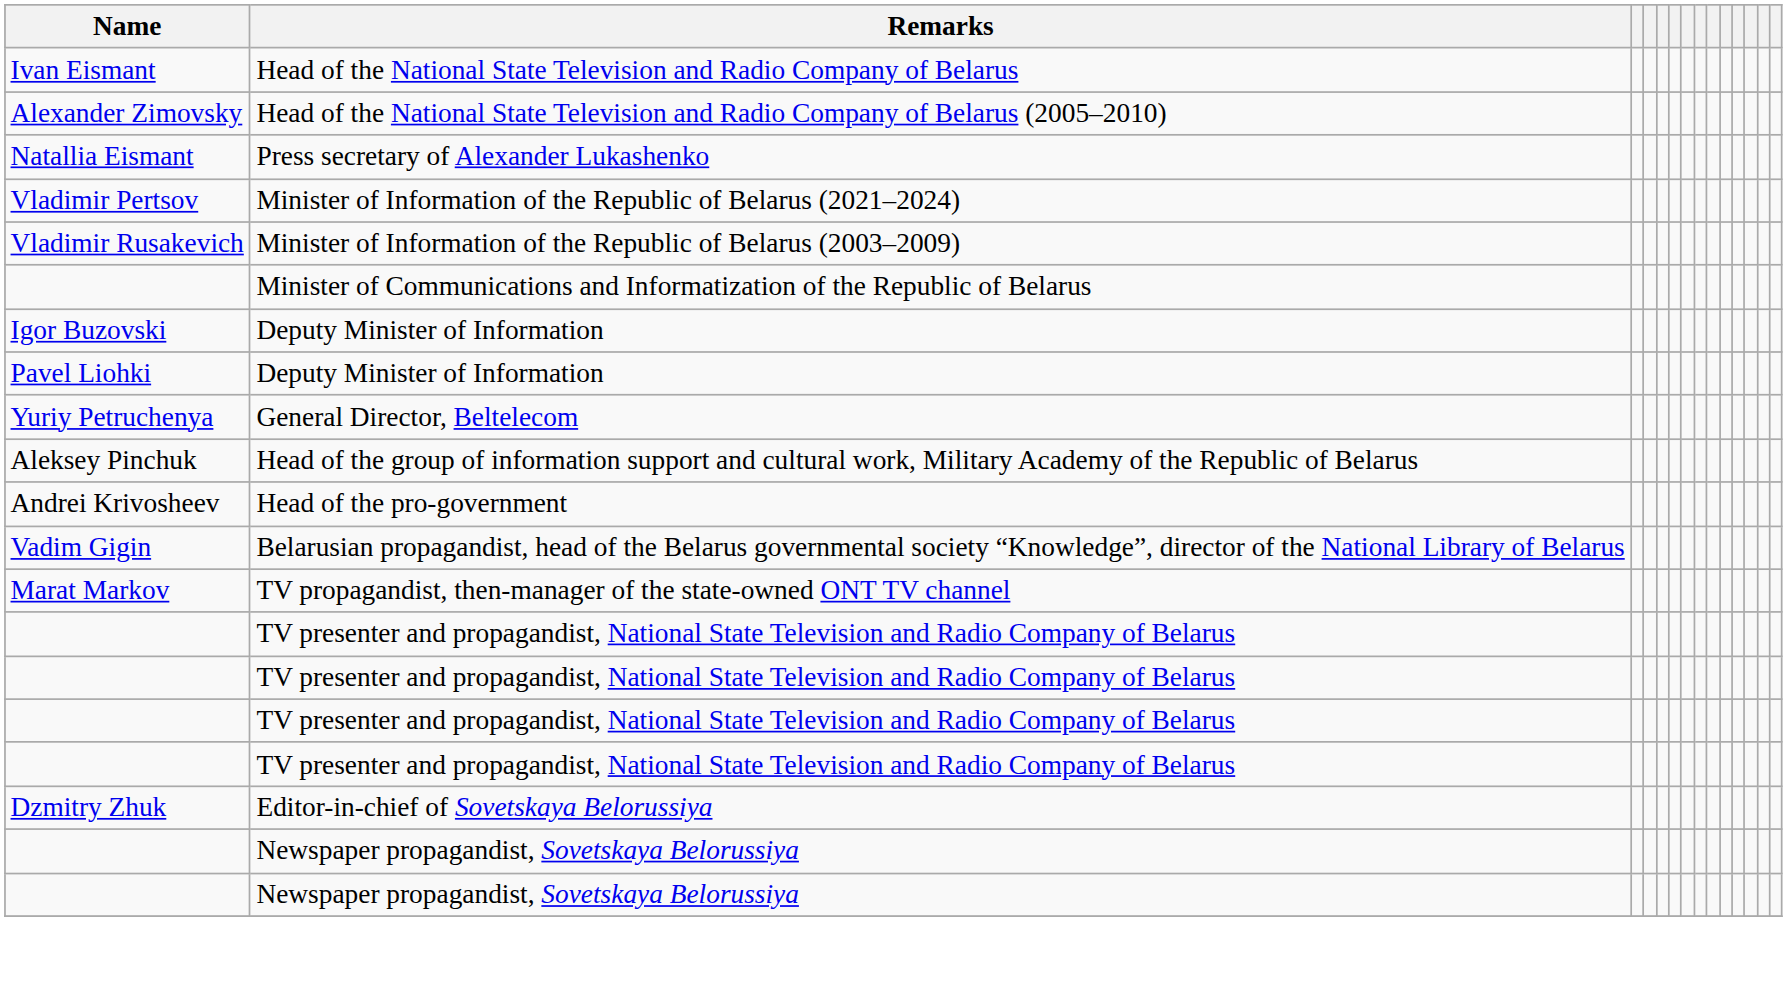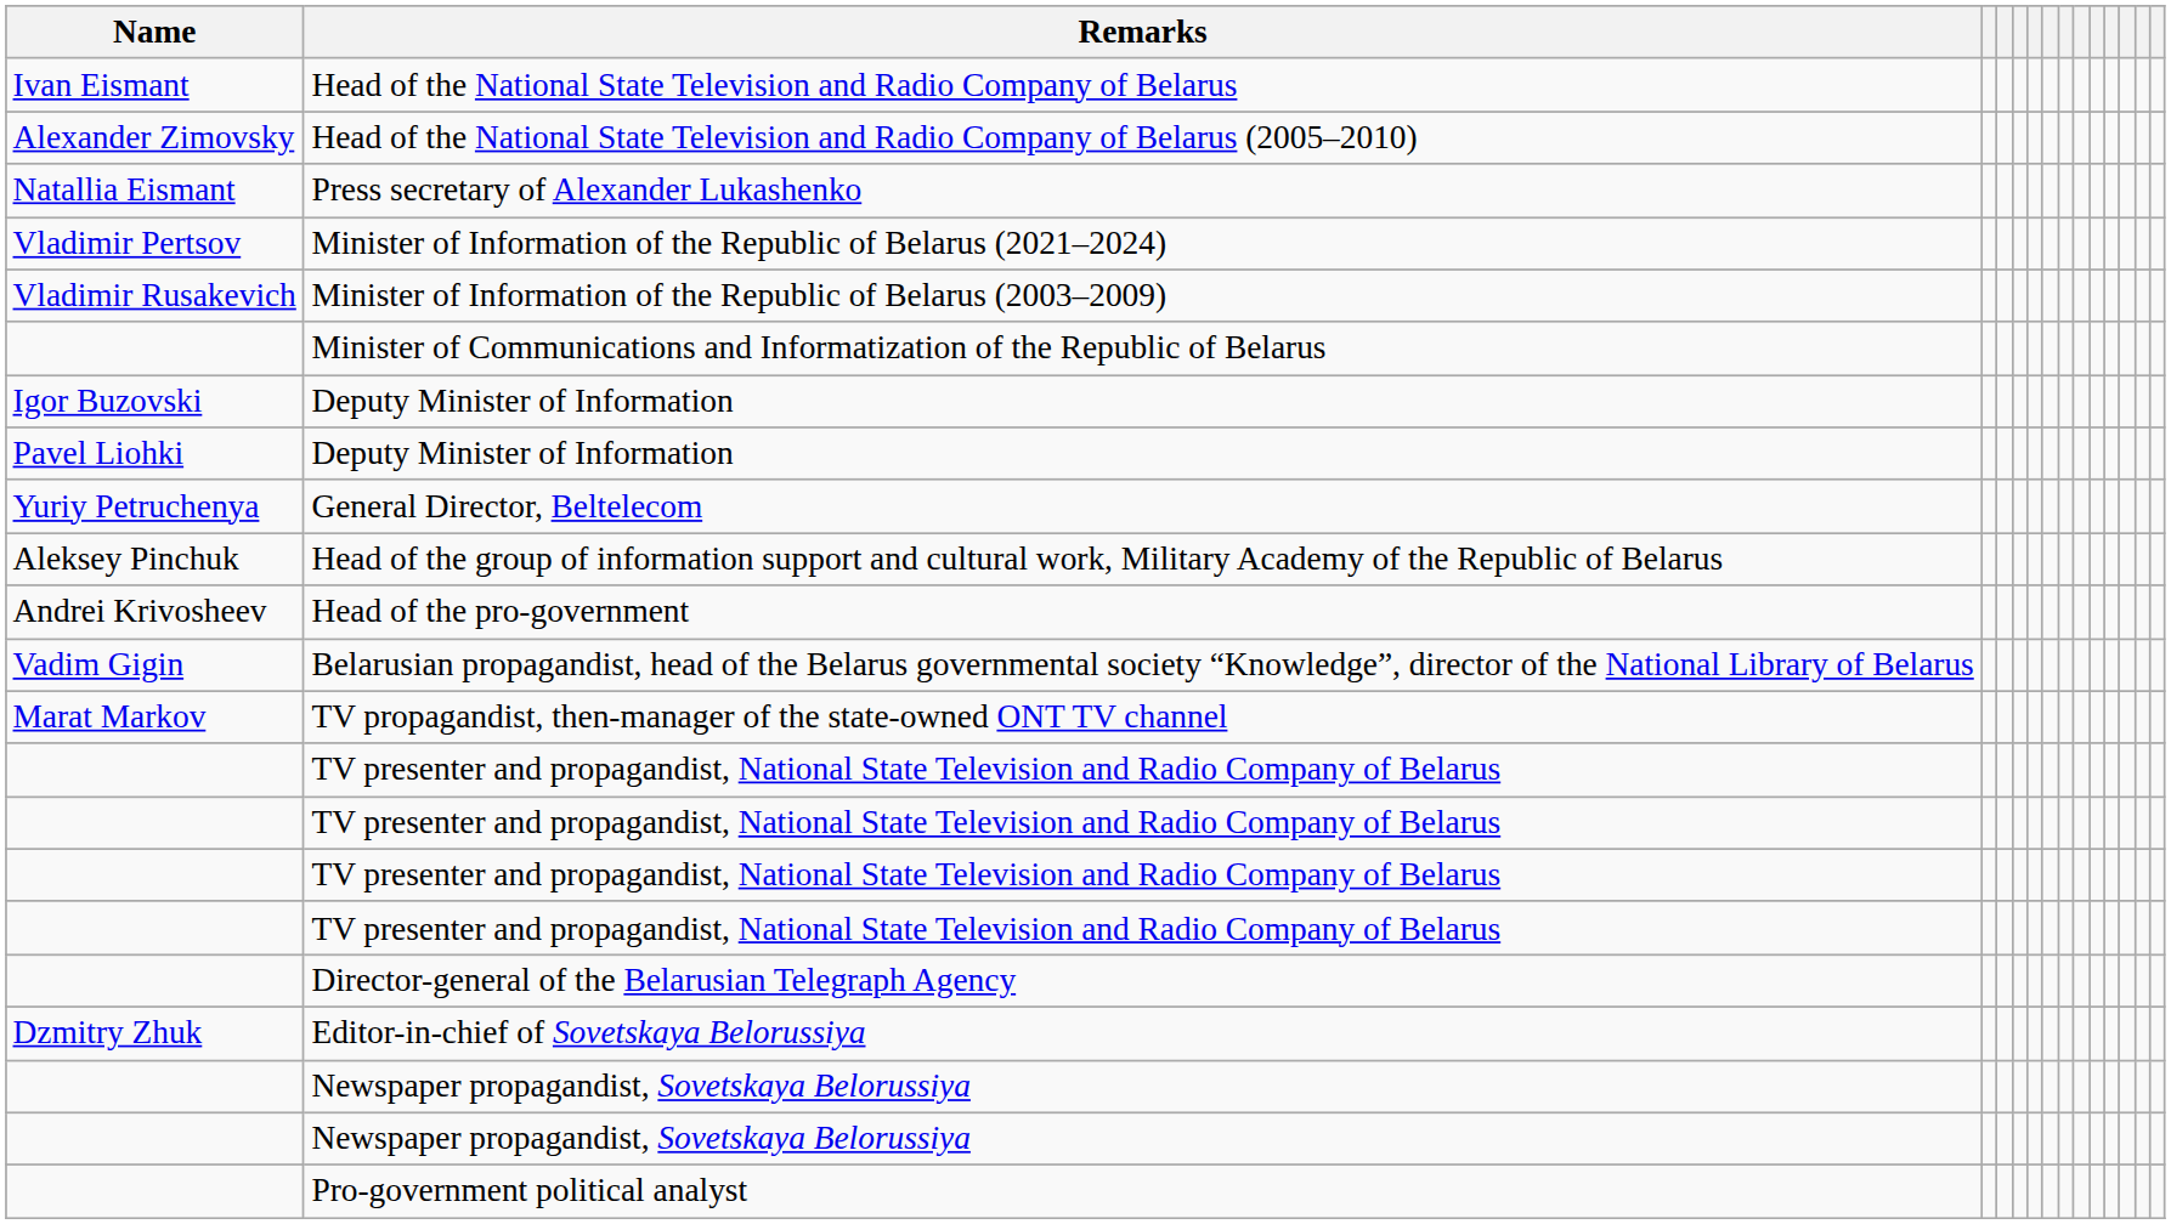 <table class="wikitable sortable" style="margin: auto">
 <tr>
 <th>Name</th>
 <th>Remarks</th>
 <th></th>
 <th></th>
 <th></th>
 <th></th>
 <th></th>
 <th></th>
 <th></th>
 <th></th>
 <th></th>
 <th></th>
 <th></th>
 <th></th>
 </tr>
 <tr>
 <td><a href='#'>Ivan Eismant</a></td>
 <td>Head of the <a href='#'>National State Television and Radio Company of Belarus</a></td>
 <td style="text-align:center;"></td>
 <td style="text-align:center;"></td>
 <td style="text-align:center;"></td>
 <td style="text-align:center;"></td>
 <td style="text-align:center;"></td>
 <td style="text-align:center;"></td>
 <td></td>
 <td style="text-align:center;"></td>
 <td style="text-align:center;"></td>
 <td></td>
 <td></td>
 <td></td>
 </tr>
 <tr>
 <td><a href='#'>Alexander Zimovsky</a></td>
 <td>Head of the <a href='#'>National State Television and Radio Company of Belarus</a> (2005–2010)</td>
 <td></td>
 <td></td>
 <td></td>
 <td></td>
 <td></td>
 <td></td>
 <td style="text-align:center;"></td>
 <td></td>
 <td></td>
 <td></td>
 <td></td>
 <td></td>
 </tr>
 <tr>
 <td><a href='#'>Natallia Eismant</a></td>
 <td>Press secretary of <a href='#'>Alexander Lukashenko</a></td>
 <td style="text-align:center;"></td>
 <td style="text-align:center;"></td>
 <td style="text-align:center;"></td>
 <td style="text-align:center;"></td>
 <td style="text-align:center;"></td>
 <td style="text-align:center;"></td>
 <td style="text-align:center;"></td>
 <td style="text-align:center;"></td>
 <td style="text-align:center;"></td>
 <td style="text-align:center;"></td>
 <td style="text-align:center;"></td>
 <td style="text-align:center;"></td>
 </tr>
 <tr>
 <td><a href='#'>Vladimir Pertsov</a></td>
 <td>Minister of Information of the Republic of Belarus (2021–2024)</td>
 <td style="text-align:center;"></td>
 <td style="text-align:center;"></td>
 <td></td>
 <td></td>
 <td></td>
 <td style="text-align:center;"></td>
 <td></td>
 <td></td>
 <td></td>
 <td></td>
 <td></td>
 <td></td>
 </tr>
 <tr>
 <td><a href='#'>Vladimir Rusakevich</a></td>
 <td>Minister of Information of the Republic of Belarus (2003–2009)</td>
 <td></td>
 <td></td>
 <td></td>
 <td></td>
 <td></td>
 <td></td>
 <td style="text-align:center;"></td>
 <td></td>
 <td></td>
 <td></td>
 <td></td>
 <td></td>
 </tr>
 <tr>
 <td></td>
 <td>Minister of Communications and Informatization of the Republic of Belarus</td>
 <td style="text-align:center;"></td>
 <td style="text-align:center;"></td>
 <td style="text-align:center;"></td>
 <td></td>
 <td></td>
 <td style="text-align:center;"></td>
 <td></td>
 <td></td>
 <td></td>
 <td></td>
 <td></td>
 <td></td>
 </tr>
 <tr>
 <td><a href='#'>Igor Buzovski</a></td>
 <td>Deputy Minister of Information</td>
 <td></td>
 <td></td>
 <td></td>
 <td style="text-align:center;"></td>
 <td style="text-align:center;"></td>
 <td style="text-align:center;"></td>
 <td></td>
 <td style="text-align:center;"></td>
 <td style="text-align:center;"></td>
 <td></td>
 <td></td>
 <td></td>
 </tr>
 <tr>
 <td><a href='#'>Pavel Liohki</a></td>
 <td>Deputy Minister of Information</td>
 <td style="text-align:center;"></td>
 <td style="text-align:center;"></td>
 <td style="text-align:center;"></td>
 <td style="text-align:center;"></td>
 <td style="text-align:center;"></td>
 <td></td>
 <td></td>
 <td style="text-align:center;"></td>
 <td style="text-align:center;"></td>
 <td></td>
 <td></td>
 <td></td>
 </tr>
 <tr>
 <td><a href='#'>Yuriy Petruchenya</a></td>
 <td>General Director, <a href='#'>Beltelecom</a></td>
 <td style="text-align:center;"></td>
 <td style="text-align:center;"></td>
 <td style="text-align:center;"></td>
 <td></td>
 <td></td>
 <td></td>
 <td></td>
 <td></td>
 <td></td>
 <td></td>
 <td></td>
 <td></td>
 </tr>
 <tr>
 <td>Aleksey Pinchuk</td>
 <td>Head of the group of information support and cultural work, Military Academy of the Republic of Belarus</td>
 <td style="text-align:center;"></td>
 <td style="text-align:center;"></td>
 <td style="text-align:center;"></td>
 <td></td>
 <td></td>
 <td></td>
 <td></td>
 <td></td>
 <td></td>
 <td></td>
 <td></td>
 <td></td>
 </tr>
 <tr>
 <td>Andrei Krivosheev</td>
 <td>Head of the pro-government </td>
 <td></td>
 <td></td>
 <td></td>
 <td></td>
 <td style="text-align:center;"></td>
 <td></td>
 <td></td>
 <td></td>
 <td></td>
 <td></td>
 <td></td>
 <td></td>
 </tr>
 <tr>
 <td><a href='#'>Vadim Gigin</a></td>
 <td>Belarusian propagandist, head of the Belarus governmental society “Knowledge”, director of the <a href='#'>National Library of Belarus</a></td>
 <td></td>
 <td></td>
 <td></td>
 <td style="text-align:center;"></td>
 <td></td>
 <td></td>
 <td></td>
 <td style="text-align:center;"></td>
 <td style="text-align:center;"></td>
 <td></td>
 <td></td>
 <td style="text-align:center;"></td>
 </tr>
 <tr>
 <td><a href='#'>Marat Markov</a></td>
 <td>TV propagandist, then-manager of the state-owned <a href='#'>ONT TV channel</a></td>
 <td></td>
 <td></td>
 <td></td>
 <td style="text-align:center;"></td>
 <td style="text-align:center;"></td>
 <td></td>
 <td></td>
 <td style="text-align:center;"></td>
 <td style="text-align:center;"></td>
 <td></td>
 <td></td>
 <td></td>
 </tr>
 <tr>
 <td></td>
 <td>TV presenter and propagandist, <a href='#'>National State Television and Radio Company of Belarus</a></td>
 <td style="text-align:center;"></td>
 <td style="text-align:center;"></td>
 <td style="text-align:center;"></td>
 <td style="text-align:center;"></td>
 <td style="text-align:center;"></td>
 <td style="text-align:center;"></td>
 <td></td>
 <td style="text-align:center;"></td>
 <td style="text-align:center;"></td>
 <td></td>
 <td></td>
 <td style="text-align:center;"></td>
 </tr>
 <tr>
 <td></td>
 <td>TV presenter and propagandist, <a href='#'>National State Television and Radio Company of Belarus</a></td>
 <td></td>
 <td></td>
 <td></td>
 <td style="text-align:center;"></td>
 <td style="text-align:center;"></td>
 <td></td>
 <td></td>
 <td style="text-align:center;"></td>
 <td style="text-align:center;"></td>
 <td></td>
 <td></td>
 <td></td>
 </tr>
 <tr>
 <td></td>
 <td>TV presenter and propagandist, <a href='#'>National State Television and Radio Company of Belarus</a></td>
 <td></td>
 <td></td>
 <td></td>
 <td style="text-align:center;"></td>
 <td></td>
 <td style="text-align:center;"></td>
 <td></td>
 <td style="text-align:center;"></td>
 <td style="text-align:center;"></td>
 <td></td>
 <td></td>
 <td style="text-align:center;"></td>
 </tr>
 <tr>
 <td></td>
 <td>TV presenter and propagandist, <a href='#'>National State Television and Radio Company of Belarus</a></td>
 <td></td>
 <td></td>
 <td></td>
 <td style="text-align:center;"></td>
 <td></td>
 <td></td>
 <td></td>
 <td style="text-align:center;"></td>
 <td style="text-align:center;"></td>
 <td></td>
 <td></td>
 <td></td>
 </tr>
 <tr>
+<td></td>
+<td>Director-general of the <a href='#'>Belarusian Telegraph Agency</a></td>
+<td></td>
+<td></td>
+<td></td>
+<td style="text-align:center;"></td>
+<td></td>
+<td></td>
+<td></td>
+<td style="text-align:center;"></td>
+<td style="text-align:center;"></td>
+<td></td>
+<td></td>
+<td></td>
+</tr>
+<tr>
 <td><a href='#'>Dzmitry Zhuk</a></td>
 <td>Editor-in-chief of <em><a href='#'>Sovetskaya Belorussiya</a></em></td>
 <td style="text-align:center;"></td>
 <td style="text-align:center;"></td>
 <td style="text-align:center;"></td>
 <td style="text-align:center;"></td>
 <td></td>
 <td></td>
 <td></td>
 <td style="text-align:center;"></td>
 <td style="text-align:center;"></td>
 <td></td>
 <td></td>
 <td></td>
 </tr>
 <tr>
 <td></td>
 <td>Newspaper propagandist, <em><a href='#'>Sovetskaya Belorussiya</a></em></td>
 <td></td>
 <td></td>
 <td></td>
 <td style="text-align:center;"></td>
 <td style="text-align:center;"></td>
 <td></td>
 <td></td>
 <td style="text-align:center;"></td>
 <td style="text-align:center;"></td>
 <td></td>
 <td></td>
 <td></td>
 </tr>
 <tr>
 <td></td>
 <td>Newspaper propagandist, <em><a href='#'>Sovetskaya Belorussiya</a></em></td>
 <td></td>
 <td></td>
 <td></td>
 <td style="text-align:center;"></td>
 <td style="text-align:center;"></td>
 <td style="text-align:center;"></td>
 <td></td>
 <td style="text-align:center;"></td>
 <td style="text-align:center;"></td>
 <td></td>
 <td></td>
 <td></td>
 </tr>
 <tr>
+<td></td>
+<td>Pro-government political analyst</td>
+<td></td>
+<td></td>
+<td></td>
+<td></td>
+<td></td>
+<td></td>
+<td></td>
+<td></td>
+<td></td>
+<td></td>
+<td></td>
+<td style="text-align:center;"></td>
+</tr>
+<tr>
 </tr>
 </table>
